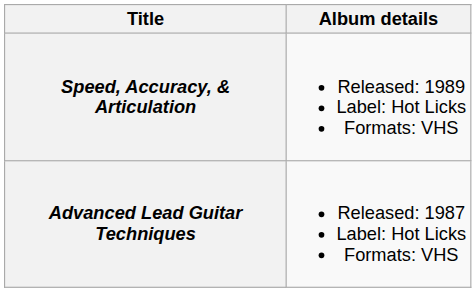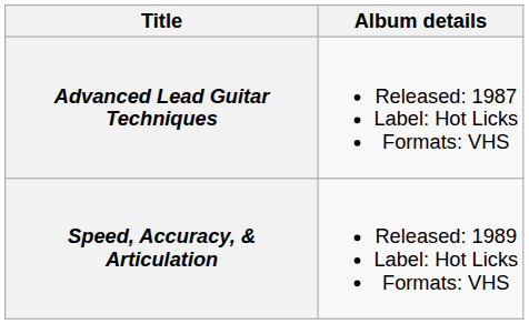 <table class="wikitable plainrowheaders" style="text-align:center;">
 <tr>
 <th scope="col" style="width:15em;">Title</th>
 <th scope="col">Album details</th>
 </tr>
 <tr>
+<th scope="row"><em>Advanced Lead Guitar Techniques</em></th>
+<td><br><ul><li>Released: 1987</li><li>Label: Hot Licks</li><li>Formats: VHS</li></ul></td>
+</tr>
+<tr>
 <th scope="row"><em>Speed, Accuracy, & Articulation</em></th>
 <td><br><ul><li>Released: 1989</li><li>Label: Hot Licks</li><li>Formats: VHS</li></ul></td>
 </tr>
-<tr>
-<th scope="row"><em>Advanced Lead Guitar Techniques</em></th>
-<td><br><ul><li>Released: 1987</li><li>Label: Hot Licks</li><li>Formats: VHS</li></ul></td>
-</tr>
 </table>
